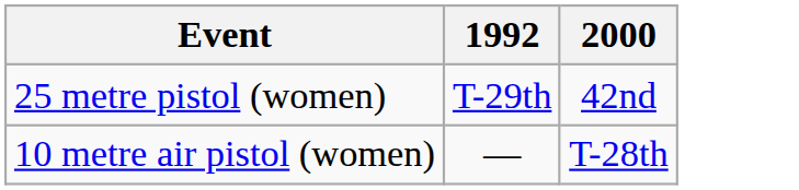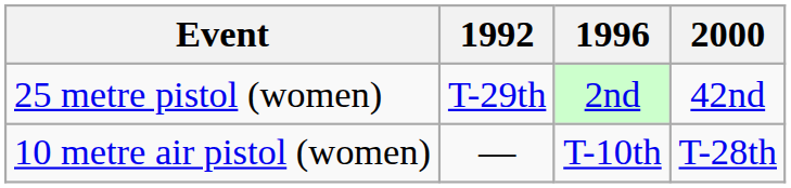 <table class="wikitable" style="text-align: center">
 <tr>
 <th>Event</th>
 <th>1992</th>
+<th>1996</th>
 <th>2000</th>
 </tr>
 <tr>
 <td align=left><a href='#'>25 metre pistol</a> (women)</td>
 <td><a href='#'>T-29th</a></td>
+<td style="background: #ccffcc"> <a href='#'>2nd</a></td>
 <td><a href='#'>42nd</a></td>
 </tr>
 <tr>
 <td align=left><a href='#'>10 metre air pistol</a> (women)</td>
 <td>—</td>
+<td><a href='#'>T-10th</a></td>
 <td><a href='#'>T-28th</a></td>
 </tr>
 </table>
